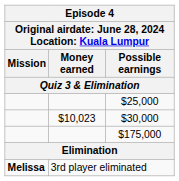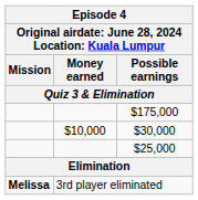 <table class="wikitable" style="font-size: 95%; margin: 10px" align="right" width="40%">
 <tr>
 <th colspan=3>Episode 4</th>
 </tr>
 <tr>
 <th colspan=3>Original airdate: June 28, 2024<br>Location: <a href='#'>Kuala Lumpur</a></th>
 </tr>
 <tr>
 <th>Mission</th>
 <th>Money earned</th>
 <th>Possible earnings</th>
 </tr>
 <tr>
 <th colspan=3><em>Quiz 3 & Elimination</em></th>
 </tr>
 <tr>
+<td><strong></strong></td>
+<td align="center"><strong></strong></td>
+<td align="center">$175,000</td>
+</tr>
+<tr>
+<td></td>
+<td align="center">$10,000</td>
+<td align="center">$30,000</td>
+</tr>
+<tr>
 <td></td>
 <td align="center"></td>
 <td align="center">$25,000</td>
-</tr>
-<tr>
-<td></td>
-<td align="center">$10,023</td>
-<td align="center">$30,000</td>
-</tr>
-<tr>
-<td><strong></strong></td>
-<td align="center"><strong></strong></td>
-<td align="center">$175,000</td>
 </tr>
 <tr>
 <th colspan=3>Elimination</th>
 </tr>
 <tr>
 <td><strong>Melissa</strong></td>
 <td colspan=2>3rd player eliminated</td>
 </tr>
 </table>
